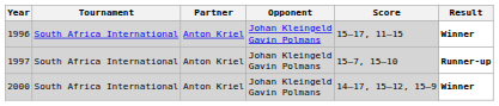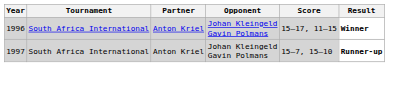 <table class="sortable wikitable" style="font-size: 90%;">
 <tr>
 <th>Year</th>
 <th>Tournament</th>
 <th>Partner</th>
 <th>Opponent</th>
 <th>Score</th>
 <th>Result</th>
 </tr>
 <tr style="background:#D5D5D5">
 <td align="center">1996</td>
 <td align="left"><a href='#'>South Africa International</a></td>
 <td align="left"> <a href='#'>Anton Kriel</a></td>
 <td align="left"> <a href='#'>Johan Kleingeld</a><br> <a href='#'>Gavin Polmans</a></td>
 <td align="left">15–17, 11–15</td>
 <td style="text-align:left; background:white"> <strong>Winner</strong></td>
 </tr>
 <tr style="background:#D5D5D5">
 <td align="center">1997</td>
 <td align="left">South Africa International</td>
 <td align="left"> Anton Kriel</td>
 <td align="left"> Johan Kleingeld<br> Gavin Polmans</td>
 <td align="left">15–7, 15–10</td>
 <td style="text-align:left; background:white"> <strong>Runner-up</strong></td>
 </tr>
-<tr style="background:#D5D5D5">
-<td align="center">2000</td>
-<td align="left">South Africa International</td>
-<td align="left"> Anton Kriel</td>
-<td align="left"> Johan Kleingeld<br> Gavin Polmans</td>
-<td align="left">14–17, 15–12, 15–9</td>
-<td style="text-align:left; background:white"> <strong>Winner</strong></td>
-</tr>
 </table>
